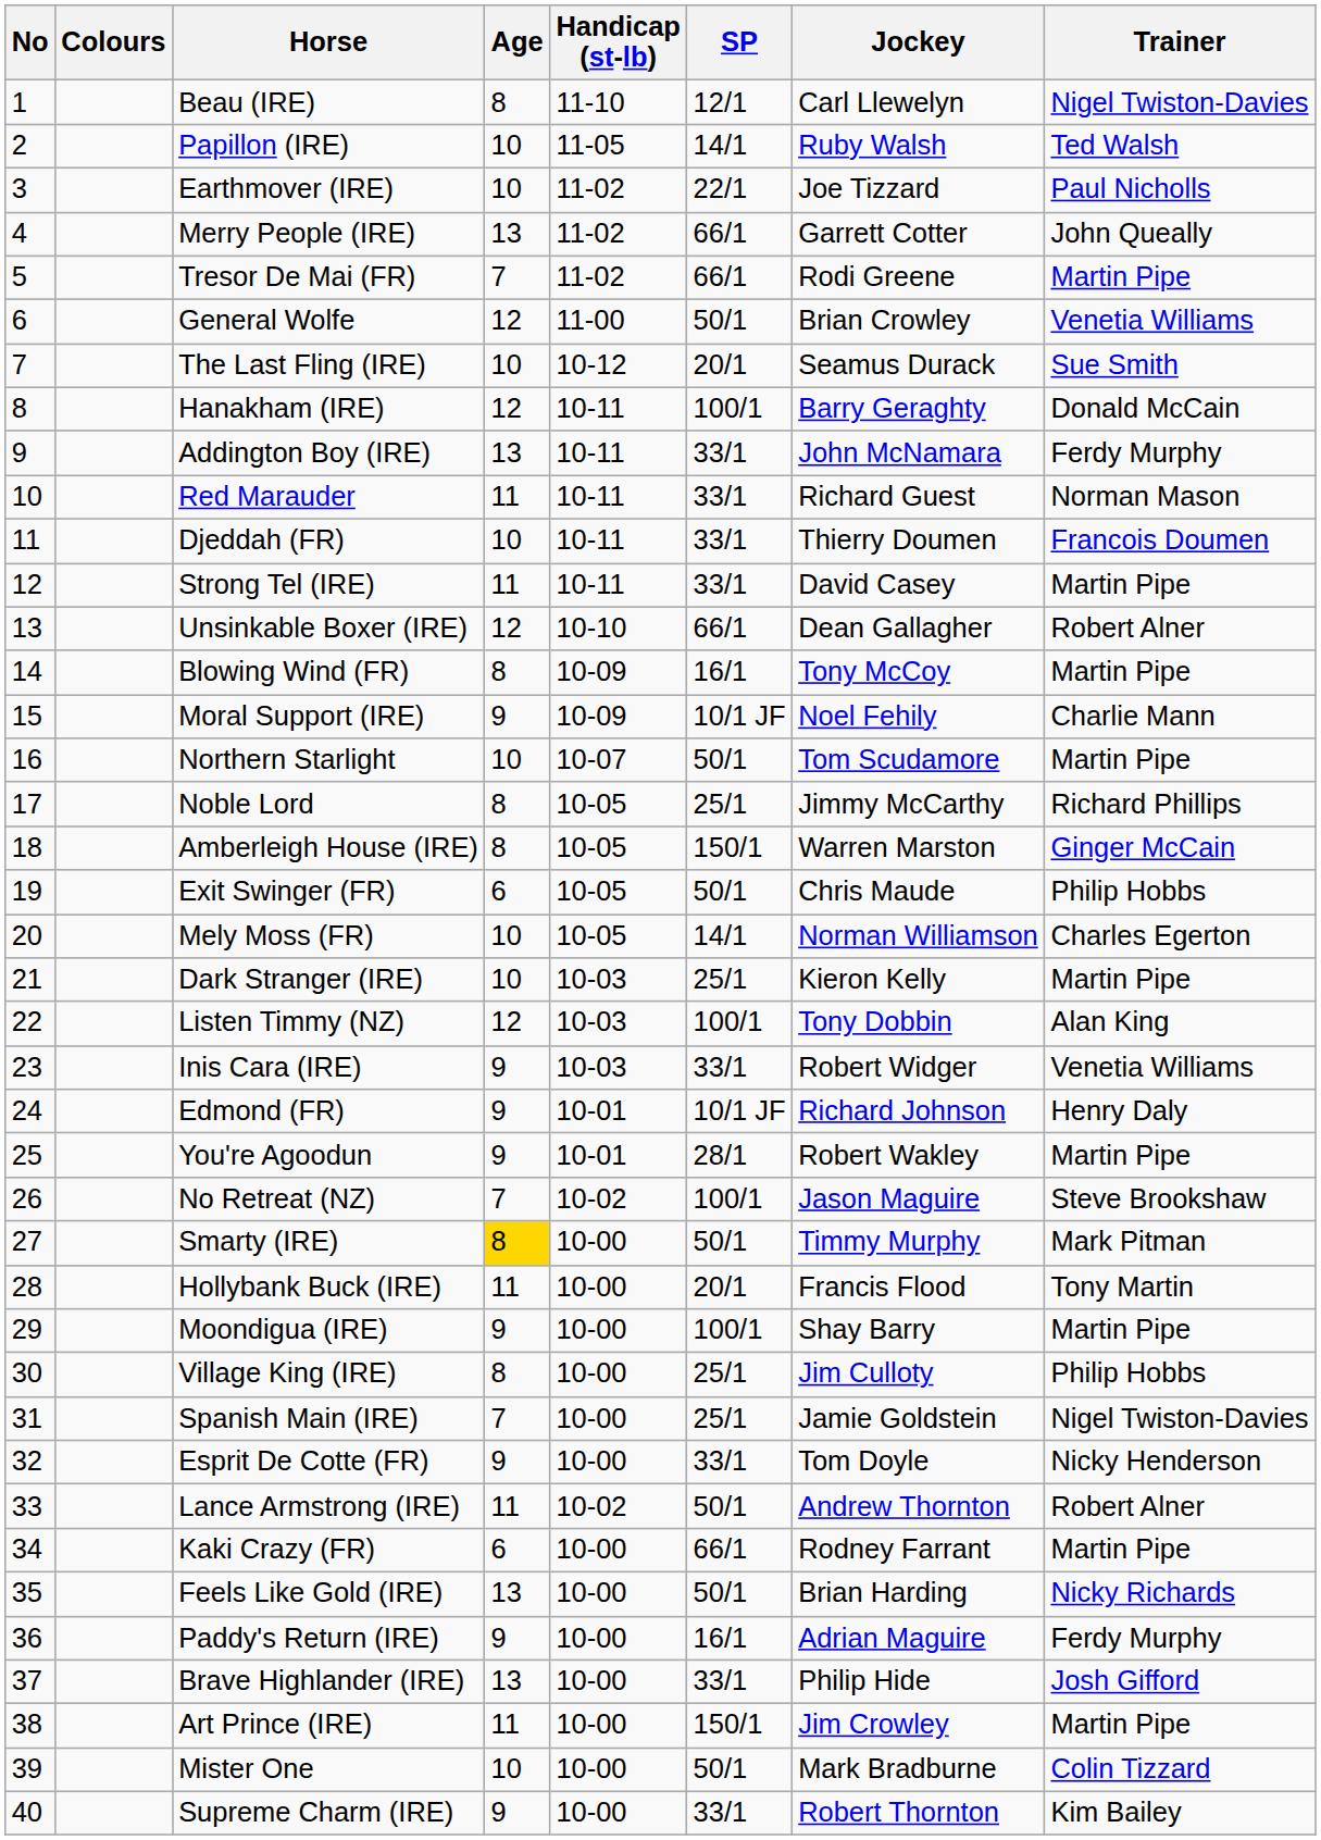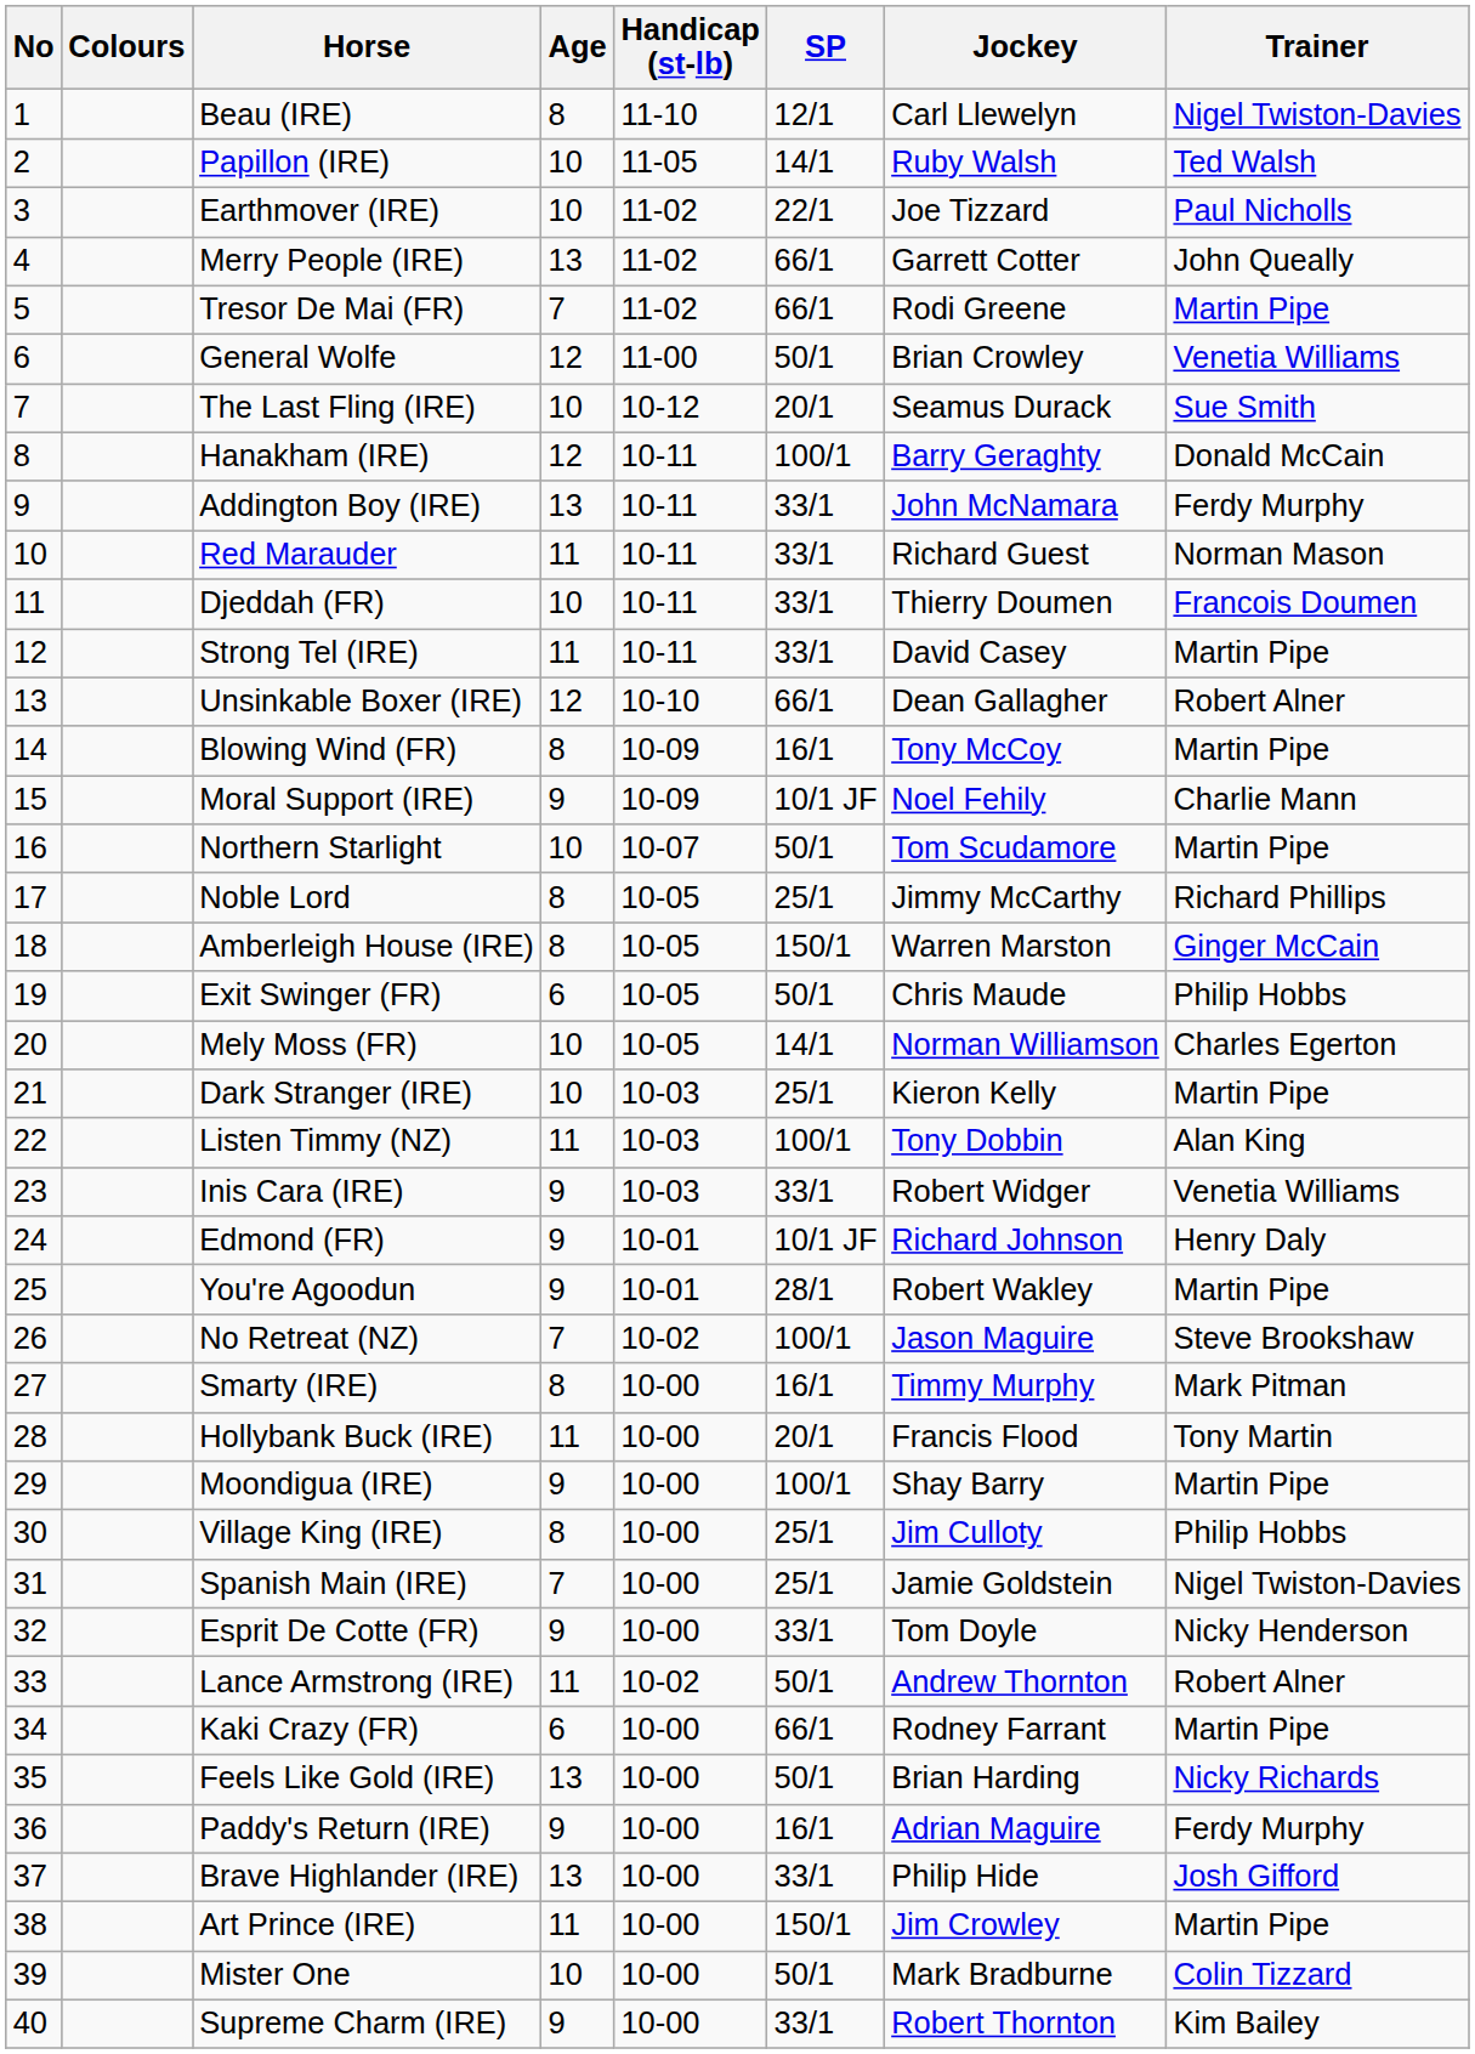 <table class="wikitable sortable">
 <tr>
 <th>No</th>
 <th>Colours</th>
 <th>Horse</th>
 <th>Age</th>
 <th>Handicap<br>(<a href='#'>st</a>-<a href='#'>lb</a>)</th>
 <th><a href='#'>SP</a></th>
 <th>Jockey</th>
 <th>Trainer</th>
 </tr>
 <tr>
 <td>1</td>
 <td></td>
 <td>Beau (IRE)</td>
 <td>8</td>
 <td>11-10</td>
 <td>12/1</td>
 <td>Carl Llewelyn</td>
 <td><a href='#'>Nigel Twiston-Davies</a></td>
 </tr>
 <tr>
 <td>2</td>
 <td></td>
 <td><a href='#'>Papillon</a> (IRE)</td>
 <td>10</td>
 <td>11-05</td>
 <td>14/1</td>
 <td><a href='#'>Ruby Walsh</a></td>
 <td><a href='#'>Ted Walsh</a></td>
 </tr>
 <tr>
 <td>3</td>
 <td></td>
 <td>Earthmover (IRE)</td>
 <td>10</td>
 <td>11-02</td>
 <td>22/1</td>
 <td>Joe Tizzard</td>
 <td><a href='#'>Paul Nicholls</a></td>
 </tr>
 <tr>
 <td>4</td>
 <td></td>
 <td>Merry People (IRE)</td>
 <td>13</td>
 <td>11-02</td>
 <td>66/1</td>
 <td>Garrett Cotter</td>
 <td>John Queally</td>
 </tr>
 <tr>
 <td>5</td>
 <td></td>
 <td>Tresor De Mai (FR)</td>
 <td>7</td>
 <td>11-02</td>
 <td>66/1</td>
 <td>Rodi Greene</td>
 <td><a href='#'>Martin Pipe</a></td>
 </tr>
 <tr>
 <td>6</td>
 <td></td>
 <td>General Wolfe</td>
 <td>12</td>
 <td>11-00</td>
 <td>50/1</td>
 <td>Brian Crowley</td>
 <td><a href='#'>Venetia Williams</a></td>
 </tr>
 <tr>
 <td>7</td>
 <td></td>
 <td>The Last Fling (IRE)</td>
 <td>10</td>
 <td>10-12</td>
 <td>20/1</td>
 <td>Seamus Durack</td>
 <td><a href='#'>Sue Smith</a></td>
 </tr>
 <tr>
 <td>8</td>
 <td></td>
 <td>Hanakham (IRE)</td>
 <td>12</td>
 <td>10-11</td>
 <td>100/1</td>
 <td><a href='#'>Barry Geraghty</a></td>
 <td>Donald McCain</td>
 </tr>
 <tr>
 <td>9</td>
 <td></td>
 <td>Addington Boy (IRE)</td>
 <td>13</td>
 <td>10-11</td>
 <td>33/1</td>
 <td><a href='#'>John McNamara</a></td>
 <td>Ferdy Murphy</td>
 </tr>
 <tr>
 <td>10</td>
 <td></td>
 <td><a href='#'>Red Marauder</a></td>
 <td>11</td>
 <td>10-11</td>
 <td>33/1</td>
 <td>Richard Guest</td>
 <td>Norman Mason</td>
 </tr>
 <tr>
 <td>11</td>
 <td></td>
 <td>Djeddah (FR)</td>
 <td>10</td>
 <td>10-11</td>
 <td>33/1</td>
 <td>Thierry Doumen</td>
 <td><a href='#'>Francois Doumen</a></td>
 </tr>
 <tr>
 <td>12</td>
 <td></td>
 <td>Strong Tel (IRE)</td>
 <td>11</td>
 <td>10-11</td>
 <td>33/1</td>
 <td>David Casey</td>
 <td>Martin Pipe</td>
 </tr>
 <tr>
 <td>13</td>
 <td></td>
 <td>Unsinkable Boxer (IRE)</td>
 <td>12</td>
 <td>10-10</td>
 <td>66/1</td>
 <td>Dean Gallagher</td>
 <td>Robert Alner</td>
 </tr>
 <tr>
 <td>14</td>
 <td></td>
 <td>Blowing Wind (FR)</td>
 <td>8</td>
 <td>10-09</td>
 <td>16/1</td>
 <td><a href='#'>Tony McCoy</a></td>
 <td>Martin Pipe</td>
 </tr>
 <tr>
 <td>15</td>
 <td></td>
 <td>Moral Support (IRE)</td>
 <td>9</td>
 <td>10-09</td>
 <td>10/1 JF</td>
 <td><a href='#'>Noel Fehily</a></td>
 <td>Charlie Mann</td>
 </tr>
 <tr>
 <td>16</td>
 <td></td>
 <td>Northern Starlight</td>
 <td>10</td>
 <td>10-07</td>
 <td>50/1</td>
 <td><a href='#'>Tom Scudamore</a></td>
 <td>Martin Pipe</td>
 </tr>
 <tr>
 <td>17</td>
 <td></td>
 <td>Noble Lord</td>
 <td>8</td>
 <td>10-05</td>
 <td>25/1</td>
 <td>Jimmy McCarthy</td>
 <td>Richard Phillips</td>
 </tr>
 <tr>
 <td>18</td>
 <td></td>
 <td>Amberleigh House (IRE)</td>
 <td>8</td>
 <td>10-05</td>
 <td>150/1</td>
 <td>Warren Marston</td>
 <td><a href='#'>Ginger McCain</a></td>
 </tr>
 <tr>
 <td>19</td>
 <td></td>
 <td>Exit Swinger (FR)</td>
 <td>6</td>
 <td>10-05</td>
 <td>50/1</td>
 <td>Chris Maude</td>
 <td>Philip Hobbs</td>
 </tr>
 <tr>
 <td>20</td>
 <td></td>
 <td>Mely Moss (FR)</td>
 <td>10</td>
 <td>10-05</td>
 <td>14/1</td>
 <td><a href='#'>Norman Williamson</a></td>
 <td>Charles Egerton</td>
 </tr>
 <tr>
 <td>21</td>
 <td></td>
 <td>Dark Stranger (IRE)</td>
 <td>10</td>
 <td>10-03</td>
 <td>25/1</td>
 <td>Kieron Kelly</td>
 <td>Martin Pipe</td>
 </tr>
 <tr>
 <td>22</td>
 <td></td>
 <td>Listen Timmy (NZ)</td>
-<td>12</td>
+<td>11</td>
 <td>10-03</td>
 <td>100/1</td>
 <td><a href='#'>Tony Dobbin</a></td>
 <td>Alan King</td>
 </tr>
 <tr>
 <td>23</td>
 <td></td>
 <td>Inis Cara (IRE)</td>
 <td>9</td>
 <td>10-03</td>
 <td>33/1</td>
 <td>Robert Widger</td>
 <td>Venetia Williams</td>
 </tr>
 <tr>
 <td>24</td>
 <td></td>
 <td>Edmond (FR)</td>
 <td>9</td>
 <td>10-01</td>
 <td>10/1 JF</td>
 <td><a href='#'>Richard Johnson</a></td>
 <td>Henry Daly</td>
 </tr>
 <tr>
 <td>25</td>
 <td></td>
 <td>You're Agoodun</td>
 <td>9</td>
 <td>10-01</td>
 <td>28/1</td>
 <td>Robert Wakley</td>
 <td>Martin Pipe</td>
 </tr>
 <tr>
 <td>26</td>
 <td></td>
 <td>No Retreat (NZ)</td>
 <td>7</td>
 <td>10-02</td>
 <td>100/1</td>
 <td><a href='#'>Jason Maguire</a></td>
 <td>Steve Brookshaw</td>
 </tr>
 <tr>
 <td>27</td>
 <td></td>
 <td>Smarty (IRE)</td>
-<td style="background: gold;">8</td>
+<td>8</td>
 <td>10-00</td>
-<td>50/1</td>
+<td>16/1</td>
 <td><a href='#'>Timmy Murphy</a></td>
 <td>Mark Pitman</td>
 </tr>
 <tr>
 <td>28</td>
 <td></td>
 <td>Hollybank Buck (IRE)</td>
 <td>11</td>
 <td>10-00</td>
 <td>20/1</td>
 <td>Francis Flood</td>
 <td>Tony Martin</td>
 </tr>
 <tr>
 <td>29</td>
 <td></td>
 <td>Moondigua (IRE)</td>
 <td>9</td>
 <td>10-00</td>
 <td>100/1</td>
 <td>Shay Barry</td>
 <td>Martin Pipe</td>
 </tr>
 <tr>
 <td>30</td>
 <td></td>
 <td>Village King (IRE)</td>
 <td>8</td>
 <td>10-00</td>
 <td>25/1</td>
 <td><a href='#'>Jim Culloty</a></td>
 <td>Philip Hobbs</td>
 </tr>
 <tr>
 <td>31</td>
 <td></td>
 <td>Spanish Main (IRE)</td>
 <td>7</td>
 <td>10-00</td>
 <td>25/1</td>
 <td>Jamie Goldstein</td>
 <td>Nigel Twiston-Davies</td>
 </tr>
 <tr>
 <td>32</td>
 <td></td>
 <td>Esprit De Cotte (FR)</td>
 <td>9</td>
 <td>10-00</td>
 <td>33/1</td>
 <td>Tom Doyle</td>
 <td>Nicky Henderson</td>
 </tr>
 <tr>
 <td>33</td>
 <td></td>
 <td>Lance Armstrong (IRE)</td>
 <td>11</td>
 <td>10-02</td>
 <td>50/1</td>
 <td><a href='#'>Andrew Thornton</a></td>
 <td>Robert Alner</td>
 </tr>
 <tr>
 <td>34</td>
 <td></td>
 <td>Kaki Crazy (FR)</td>
 <td>6</td>
 <td>10-00</td>
 <td>66/1</td>
 <td>Rodney Farrant</td>
 <td>Martin Pipe</td>
 </tr>
 <tr>
 <td>35</td>
 <td></td>
 <td>Feels Like Gold (IRE)</td>
 <td>13</td>
 <td>10-00</td>
 <td>50/1</td>
 <td>Brian Harding</td>
 <td><a href='#'>Nicky Richards</a></td>
 </tr>
 <tr>
 <td>36</td>
 <td></td>
 <td>Paddy's Return (IRE)</td>
 <td>9</td>
 <td>10-00</td>
 <td>16/1</td>
 <td><a href='#'>Adrian Maguire</a></td>
 <td>Ferdy Murphy</td>
 </tr>
 <tr>
 <td>37</td>
 <td></td>
 <td>Brave Highlander (IRE)</td>
 <td>13</td>
 <td>10-00</td>
 <td>33/1</td>
 <td>Philip Hide</td>
 <td><a href='#'>Josh Gifford</a></td>
 </tr>
 <tr>
 <td>38</td>
 <td></td>
 <td>Art Prince (IRE)</td>
 <td>11</td>
 <td>10-00</td>
 <td>150/1</td>
 <td><a href='#'>Jim Crowley</a></td>
 <td>Martin Pipe</td>
 </tr>
 <tr>
 <td>39</td>
 <td></td>
 <td>Mister One</td>
 <td>10</td>
 <td>10-00</td>
 <td>50/1</td>
 <td>Mark Bradburne</td>
 <td><a href='#'>Colin Tizzard</a></td>
 </tr>
 <tr>
 <td>40</td>
 <td></td>
 <td>Supreme Charm (IRE)</td>
 <td>9</td>
 <td>10-00</td>
 <td>33/1</td>
 <td><a href='#'>Robert Thornton</a></td>
 <td>Kim Bailey</td>
 </tr>
 </table>
